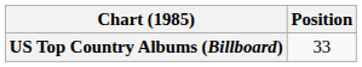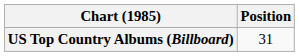 <table class="wikitable plainrowheaders" style="text-align:center">
 <tr>
 <th scope="col">Chart (1985)</th>
 <th scope="col">Position</th>
 </tr>
 <tr>
 <th scope="row">US Top Country Albums (<em>Billboard</em>)</th>
-<td>33</td>
+<td>31</td>
 </tr>
 </table>
